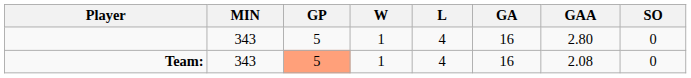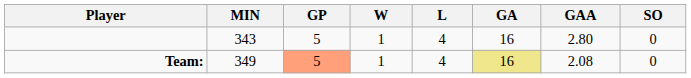 <table class="wikitable sortable" width="60%">
 <tr>
 <th bgcolor="#DDDDFF" width="10%">Player</th>
 <th width="3%" bgcolor="#DDDDFF" title="Minutes played">MIN</th>
 <th width="3%" bgcolor="#DDDDFF" title="Games played in">GP</th>
 <th width="3%" bgcolor="#DDDDFF" title="Wins">W</th>
 <th width="3%" bgcolor="#DDDDFF"title="Losses">L</th>
 <th width="3%" bgcolor="#DDDDFF" title="Goals against">GA</th>
 <th width="3%" bgcolor="#DDDDFF" title="Goals against average">GAA</th>
 <th width="3%" bgcolor="#DDDDFF" title="Shut-outs">SO</th>
 </tr>
 <tr align="center">
 <td align="right"></td>
 <td>343</td>
 <td>5</td>
 <td>1</td>
 <td>4</td>
 <td>16</td>
 <td>2.80</td>
 <td>0</td>
 </tr>
 <tr align="center">
 <td align="right"><strong>Team:</strong></td>
-<td>343</td>
+<td>349</td>
 <td style="background: lightsalmon;">5</td>
 <td>1</td>
 <td>4</td>
-<td>16</td>
+<td style="background: khaki;">16</td>
 <td>2.08</td>
 <td>0</td>
 </tr>
 </table>
